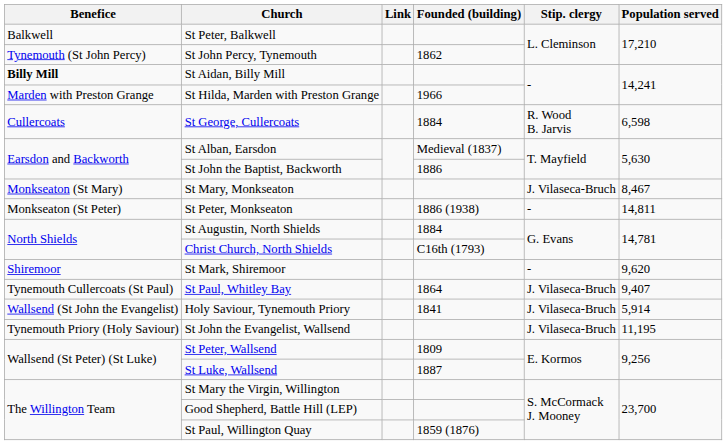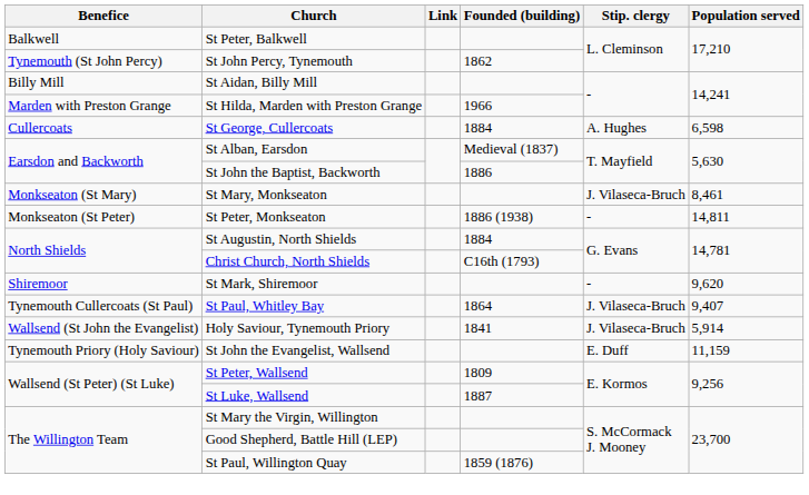 <table class="wikitable">
 <tr>
 <th>Benefice</th>
 <th>Church</th>
 <th>Link</th>
 <th>Founded (building)</th>
 <th>Stip. clergy</th>
 <th>Population served</th>
 </tr>
 <tr>
 <td>Balkwell</td>
 <td>St Peter, Balkwell</td>
 <td></td>
 <td></td>
 <td rowspan="2">L. Cleminson</td>
 <td rowspan="2">17,210</td>
 </tr>
 <tr>
 <td><a href='#'>Tynemouth</a> (St John Percy)</td>
 <td>St John Percy, Tynemouth</td>
 <td></td>
 <td>1862</td>
 </tr>
 <tr>
-<td><strong>Billy Mill</strong></td>
+<td>Billy Mill</td>
 <td>St Aidan, Billy Mill</td>
 <td></td>
 <td></td>
 <td rowspan="2">-</td>
 <td rowspan="2">14,241</td>
 </tr>
 <tr>
 <td><a href='#'>Marden</a> with Preston Grange</td>
 <td>St Hilda, Marden with Preston Grange</td>
 <td></td>
 <td>1966</td>
 </tr>
 <tr>
 <td><a href='#'>Cullercoats</a></td>
 <td><a href='#'>St George, Cullercoats</a></td>
 <td></td>
 <td>1884</td>
-<td>R. Wood<br>B. Jarvis</td>
+<td>A. Hughes</td>
 <td>6,598</td>
 </tr>
 <tr>
 <td rowspan="2"><a href='#'>Earsdon</a> and <a href='#'>Backworth</a></td>
 <td>St Alban, Earsdon</td>
 <td rowspan="2"></td>
 <td>Medieval (1837)</td>
 <td rowspan="2">T. Mayfield</td>
 <td rowspan="2">5,630</td>
 </tr>
 <tr>
 <td>St John the Baptist, Backworth</td>
 <td>1886</td>
 </tr>
 <tr>
 <td><a href='#'>Monkseaton</a> (St Mary)</td>
 <td>St Mary, Monkseaton</td>
 <td></td>
 <td></td>
 <td>J. Vilaseca-Bruch</td>
-<td>8,467</td>
+<td>8,461</td>
 </tr>
 <tr>
 <td>Monkseaton (St Peter)</td>
 <td>St Peter, Monkseaton</td>
 <td></td>
 <td>1886 (1938)</td>
 <td>-</td>
 <td>14,811</td>
 </tr>
 <tr>
 <td rowspan="2"><a href='#'>North Shields</a></td>
 <td>St Augustin, North Shields</td>
 <td></td>
 <td>1884</td>
 <td rowspan="2">G. Evans</td>
 <td rowspan="2">14,781</td>
 </tr>
 <tr>
 <td><a href='#'>Christ Church, North Shields</a></td>
 <td></td>
 <td>C16th (1793)</td>
 </tr>
 <tr>
 <td><a href='#'>Shiremoor</a></td>
 <td>St Mark, Shiremoor</td>
 <td></td>
 <td></td>
 <td>-</td>
 <td>9,620</td>
 </tr>
 <tr>
 <td>Tynemouth Cullercoats (St Paul)</td>
 <td><a href='#'>St Paul, Whitley Bay</a></td>
 <td></td>
 <td>1864</td>
 <td>J. Vilaseca-Bruch</td>
 <td>9,407</td>
 </tr>
 <tr>
 <td><a href='#'>Wallsend</a> (St John the Evangelist)</td>
 <td>Holy Saviour, Tynemouth Priory</td>
 <td></td>
 <td>1841</td>
 <td>J. Vilaseca-Bruch</td>
 <td>5,914</td>
 </tr>
 <tr>
 <td>Tynemouth Priory (Holy Saviour)</td>
 <td>St John the Evangelist, Wallsend</td>
 <td></td>
 <td></td>
-<td>J. Vilaseca-Bruch</td>
-<td>11,195</td>
+<td>E. Duff</td>
+<td>11,159</td>
 </tr>
 <tr>
 <td rowspan="2">Wallsend (St Peter) (St Luke)</td>
 <td><a href='#'>St Peter, Wallsend</a></td>
 <td></td>
 <td>1809</td>
 <td rowspan="2">E. Kormos</td>
 <td rowspan="2">9,256</td>
 </tr>
 <tr>
 <td><a href='#'>St Luke, Wallsend</a></td>
 <td></td>
 <td>1887</td>
 </tr>
 <tr>
 <td rowspan="3">The <a href='#'>Willington</a> Team</td>
 <td>St Mary the Virgin, Willington</td>
 <td></td>
 <td></td>
 <td rowspan="3">S. McCormack<br>J. Mooney</td>
 <td rowspan="3">23,700</td>
 </tr>
 <tr>
 <td>Good Shepherd, Battle Hill (LEP)</td>
 <td></td>
 <td></td>
 </tr>
 <tr>
 <td>St Paul, Willington Quay</td>
 <td></td>
 <td>1859 (1876)</td>
 </tr>
 </table>
